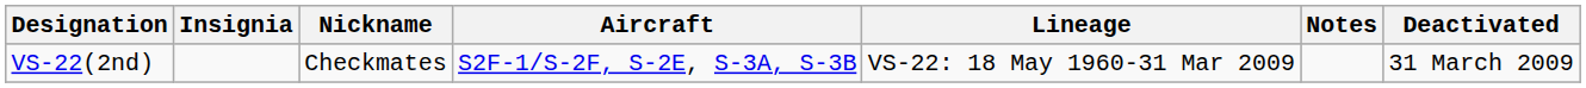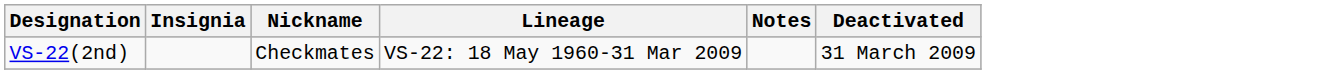 <table class="wikitable">
 <tr>
 <th>Designation</th>
 <th>Insignia</th>
 <th>Nickname</th>
-<th>Aircraft</th>
 <th>Lineage</th>
 <th>Notes</th>
 <th>Deactivated</th>
 </tr>
 <tr>
 <td><a href='#'>VS-22</a>(2nd)</td>
 <td></td>
 <td>Checkmates</td>
-<td><a href='#'>S2F-1/S-2F, S-2E</a>, <a href='#'>S-3A, S-3B</a></td>
 <td style="white-space: nowrap;">VS-22: 18 May 1960-31 Mar 2009</td>
 <td></td>
 <td>31 March 2009</td>
 </tr>
 </table>
